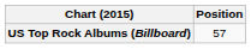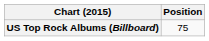 <table class="wikitable plainrowheaders" style="text-align:center">
 <tr>
 <th scope="col">Chart (2015)</th>
 <th scope="col">Position</th>
 </tr>
 <tr>
 <th scope="row">US Top Rock Albums (<em>Billboard</em>)</th>
-<td>57</td>
+<td>75</td>
 </tr>
 </table>
